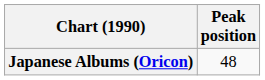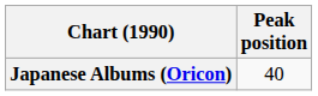 <table class="wikitable sortable plainrowheaders">
 <tr>
 <th scope="col">Chart (1990)</th>
 <th scope="col">Peak<br>position</th>
 </tr>
 <tr>
 <th scope="row">Japanese Albums (<a href='#'>Oricon</a>)</th>
-<td align="center">48</td>
+<td align="center">40</td>
 </tr>
 </table>
